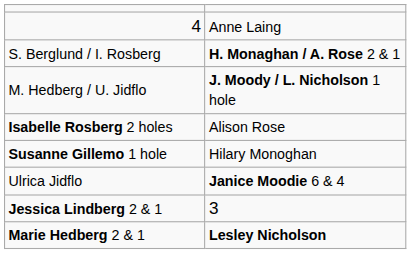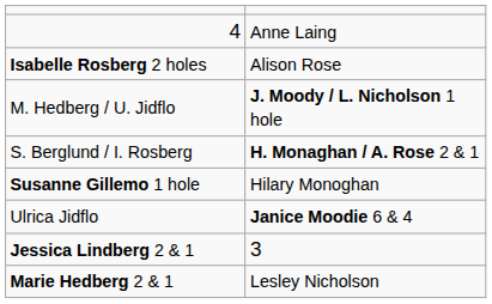 <table class="wikitable">
 <tr>
 <td align="center" width="180"></td>
 <td align="center" width="180"></td>
 </tr>
 <tr>
 <td align="right">4</td>
 <td><small>Anne Laing</small></td>
 </tr>
 <tr>
-<td><small>S. Berglund / I. Rosberg</small></td>
-<td><small><strong>H. Monaghan / A. Rose</strong> 2 & 1</small></td>
+<td><small><strong>Isabelle Rosberg</strong> 2 holes</small></td>
+<td><small>Alison Rose</small></td>
 </tr>
 <tr>
 <td><small>M. Hedberg / U. Jidflo</small></td>
 <td><small><strong>J. Moody / L. Nicholson</strong> 1 hole</small></td>
 </tr>
 <tr>
-<td><small><strong>Isabelle Rosberg</strong> 2 holes</small></td>
-<td><small>Alison Rose</small></td>
+<td><small>S. Berglund / I. Rosberg</small></td>
+<td><small><strong>H. Monaghan / A. Rose</strong> 2 & 1</small></td>
 </tr>
 <tr>
 <td><small><strong>Susanne Gillemo</strong> 1 hole</small></td>
 <td><small>Hilary Monoghan</small></td>
 </tr>
 <tr>
 <td><small>Ulrica Jidflo</small></td>
 <td><small><strong>Janice Moodie</strong> 6 & 4</small></td>
 </tr>
 <tr>
 <td><small><strong>Jessica Lindberg</strong> 2 & 1</small></td>
 <td>3</td>
 </tr>
 <tr>
 <td><small><strong>Marie Hedberg</strong> 2 & 1</small></td>
-<td><strong><small>Lesley Nicholson</small></strong></td>
+<td><small>Lesley Nicholson</small></td>
 </tr>
 </table>
